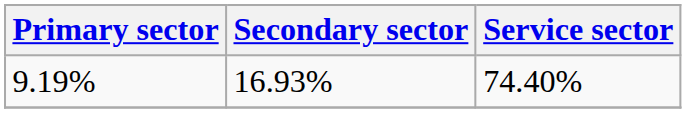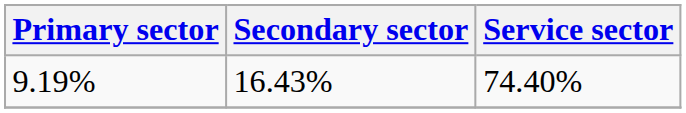 <table class="wikitable" border="1">
 <tr>
 <th><a href='#'>Primary sector</a></th>
 <th><a href='#'>Secondary sector</a></th>
 <th><a href='#'>Service sector</a></th>
 </tr>
 <tr>
 <td>9.19%</td>
-<td>16.93%</td>
+<td>16.43%</td>
 <td>74.40%</td>
 </tr>
 <tr>
 </tr>
 </table>
